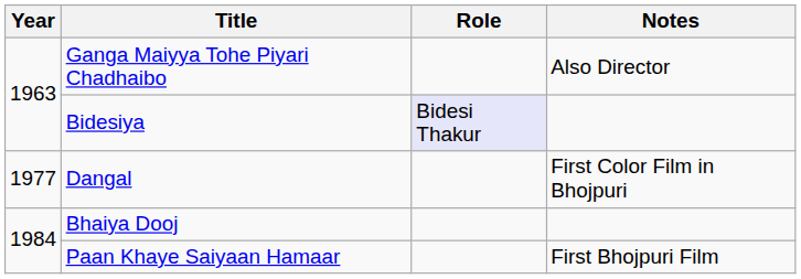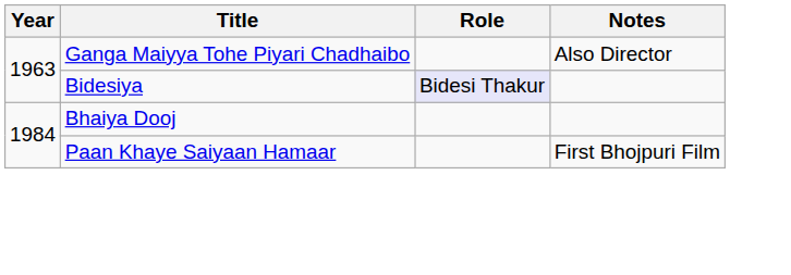 <table class="wikitable sortable">
 <tr>
 <th>Year</th>
 <th>Title</th>
 <th>Role</th>
 <th>Notes</th>
 </tr>
 <tr>
 <td rowspan="2">1963</td>
 <td><a href='#'>Ganga Maiyya Tohe Piyari Chadhaibo</a></td>
 <td></td>
 <td>Also Director</td>
 </tr>
 <tr>
 <td><a href='#'>Bidesiya</a></td>
 <td style="background: lavender;">Bidesi Thakur</td>
 <td></td>
 </tr>
 <tr>
-<td>1977</td>
-<td><a href='#'>Dangal</a></td>
-<td></td>
-<td>First Color Film in Bhojpuri</td>
-</tr>
-<tr>
 <td rowspan="2">1984</td>
 <td><a href='#'>Bhaiya Dooj</a></td>
 <td></td>
 <td></td>
 </tr>
 <tr>
 <td><a href='#'>Paan Khaye Saiyaan Hamaar</a></td>
 <td></td>
 <td>First Bhojpuri Film</td>
 </tr>
 </table>
